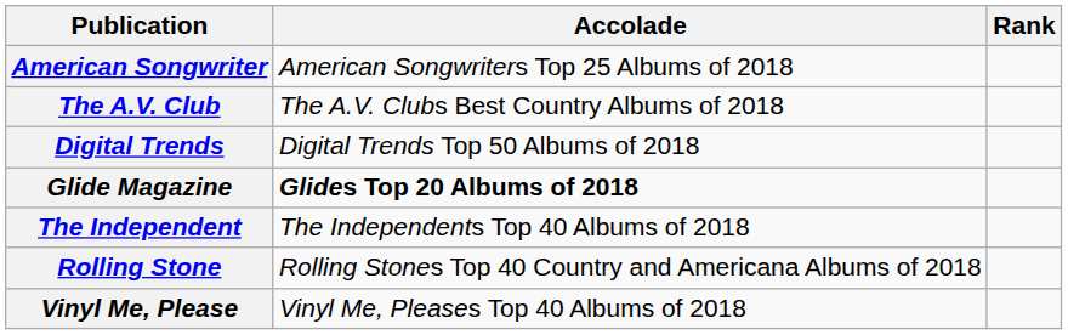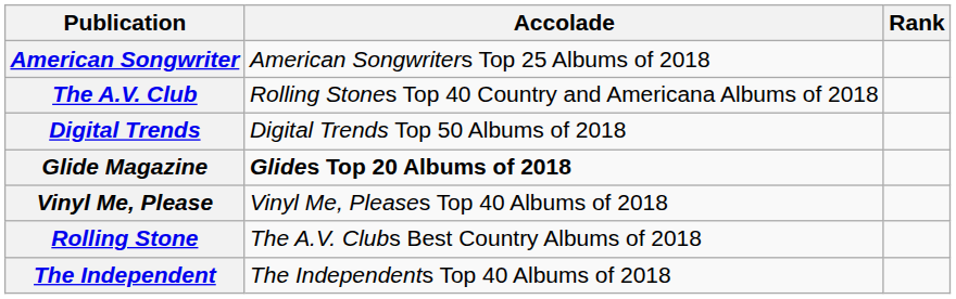 <table class="wikitable sortable plainrowheaders">
 <tr>
 <th scope="col">Publication</th>
 <th scope="col">Accolade</th>
 <th scope="col">Rank</th>
 </tr>
 <tr>
 <th scope="row"><em><a href='#'>American Songwriter</a></em></th>
 <td><em>American Songwriter</em>s Top 25 Albums of 2018</td>
 <td></td>
 </tr>
 <tr>
 <th scope="row"><em><a href='#'>The A.V. Club</a></em></th>
-<td><em>The A.V. Club</em>s Best Country Albums of 2018</td>
+<td><em>Rolling Stone</em>s Top 40 Country and Americana Albums of 2018</td>
 <td></td>
 </tr>
 <tr>
 <th scope="row"><em><a href='#'>Digital Trends</a></em></th>
 <td><em>Digital Trends</em> Top 50 Albums of 2018</td>
 <td></td>
 </tr>
 <tr>
 <th scope="row"><em>Glide Magazine</em></th>
 <td><strong><em>Glide</em>s Top 20 Albums of 2018</strong></td>
 <td></td>
 </tr>
 <tr>
+<th scope="row"><em>Vinyl Me, Please</em></th>
+<td><em>Vinyl Me, Please</em>s Top 40 Albums of 2018</td>
+<td></td>
+</tr>
+<tr>
+<th scope="row"><em><a href='#'>Rolling Stone</a></em></th>
+<td><em>The A.V. Club</em>s Best Country Albums of 2018</td>
+<td></td>
+</tr>
+<tr>
 <th scope="row"><em><a href='#'>The Independent</a></em></th>
 <td><em>The Independent</em>s Top 40 Albums of 2018</td>
 <td></td>
 </tr>
-<tr>
-<th scope="row"><em><a href='#'>Rolling Stone</a></em></th>
-<td><em>Rolling Stone</em>s Top 40 Country and Americana Albums of 2018</td>
-<td></td>
-</tr>
-<tr>
-<th scope="row"><em>Vinyl Me, Please</em></th>
-<td><em>Vinyl Me, Please</em>s Top 40 Albums of 2018</td>
-<td></td>
-</tr>
 </table>
